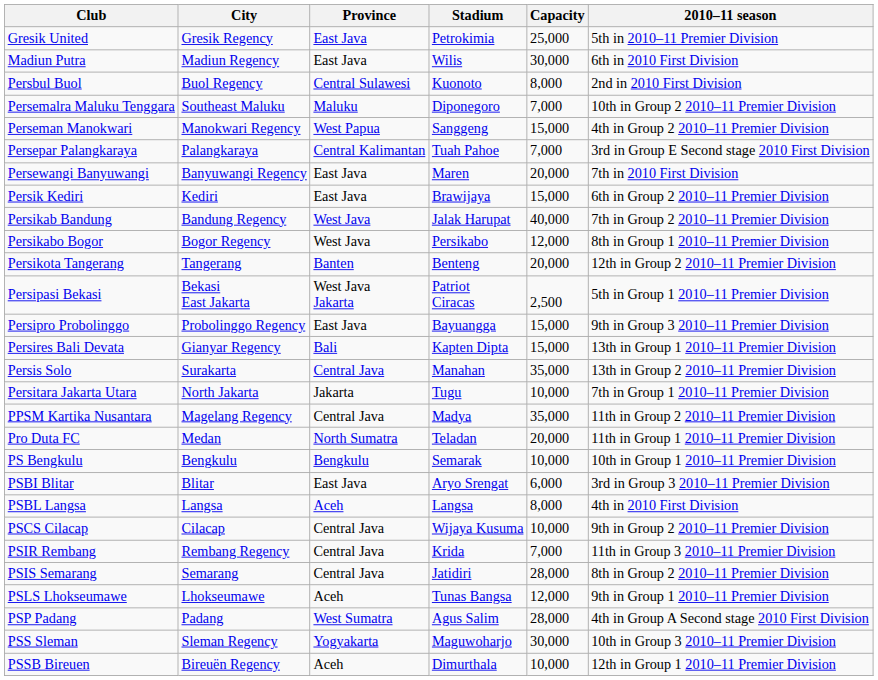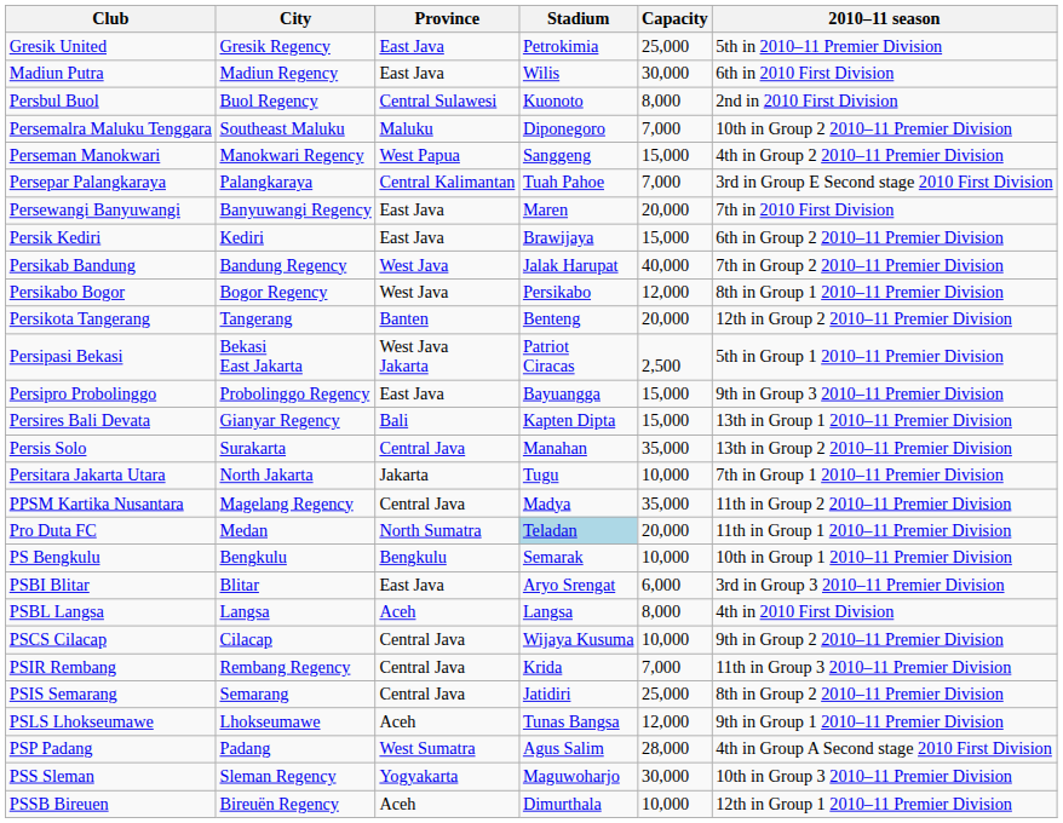 <table class="wikitable sortable">
 <tr>
 <th>Club</th>
 <th>City</th>
 <th>Province</th>
 <th>Stadium</th>
 <th>Capacity</th>
 <th>2010–11 season</th>
 </tr>
 <tr>
 <td><a href='#'>Gresik United</a></td>
 <td><a href='#'>Gresik Regency</a></td>
 <td><a href='#'>East Java</a></td>
 <td><a href='#'>Petrokimia</a></td>
 <td>25,000</td>
 <td>5th in <a href='#'>2010–11 Premier Division</a></td>
 </tr>
 <tr>
 <td><a href='#'>Madiun Putra</a></td>
 <td><a href='#'>Madiun Regency</a></td>
 <td>East Java</td>
 <td><a href='#'>Wilis</a></td>
 <td>30,000</td>
 <td>6th in <a href='#'>2010 First Division</a></td>
 </tr>
 <tr>
 <td><a href='#'>Persbul Buol</a></td>
 <td><a href='#'>Buol Regency</a></td>
 <td><a href='#'>Central Sulawesi</a></td>
 <td><a href='#'>Kuonoto</a></td>
 <td>8,000</td>
 <td>2nd in <a href='#'>2010 First Division</a></td>
 </tr>
 <tr>
 <td><a href='#'>Persemalra Maluku Tenggara</a></td>
 <td><a href='#'>Southeast Maluku</a></td>
 <td><a href='#'>Maluku</a></td>
 <td><a href='#'>Diponegoro</a></td>
 <td>7,000</td>
 <td>10th in Group 2 <a href='#'>2010–11 Premier Division</a></td>
 </tr>
 <tr>
 <td><a href='#'>Perseman Manokwari</a></td>
 <td><a href='#'>Manokwari Regency</a></td>
 <td><a href='#'>West Papua</a></td>
 <td><a href='#'>Sanggeng</a></td>
 <td>15,000</td>
 <td>4th in Group 2 <a href='#'>2010–11 Premier Division</a></td>
 </tr>
 <tr>
 <td><a href='#'>Persepar Palangkaraya</a></td>
 <td><a href='#'>Palangkaraya</a></td>
 <td><a href='#'>Central Kalimantan</a></td>
 <td><a href='#'>Tuah Pahoe</a></td>
 <td>7,000</td>
 <td>3rd in Group E Second stage <a href='#'>2010 First Division</a></td>
 </tr>
 <tr>
 <td><a href='#'>Persewangi Banyuwangi</a></td>
 <td><a href='#'>Banyuwangi Regency</a></td>
 <td>East Java</td>
 <td><a href='#'>Maren</a></td>
 <td>20,000</td>
 <td>7th in <a href='#'>2010 First Division</a></td>
 </tr>
 <tr>
 <td><a href='#'>Persik Kediri</a></td>
 <td><a href='#'>Kediri</a></td>
 <td>East Java</td>
 <td><a href='#'>Brawijaya</a></td>
 <td>15,000</td>
 <td>6th in Group 2 <a href='#'>2010–11 Premier Division</a></td>
 </tr>
 <tr>
 <td><a href='#'>Persikab Bandung</a></td>
 <td><a href='#'>Bandung Regency</a></td>
 <td><a href='#'>West Java</a></td>
 <td><a href='#'>Jalak Harupat</a></td>
 <td>40,000</td>
 <td>7th in Group 2 <a href='#'>2010–11 Premier Division</a></td>
 </tr>
 <tr>
 <td><a href='#'>Persikabo Bogor</a></td>
 <td><a href='#'>Bogor Regency</a></td>
 <td>West Java</td>
 <td><a href='#'>Persikabo</a></td>
 <td>12,000</td>
 <td>8th in Group 1 <a href='#'>2010–11 Premier Division</a></td>
 </tr>
 <tr>
 <td><a href='#'>Persikota Tangerang</a></td>
 <td><a href='#'>Tangerang</a></td>
 <td><a href='#'>Banten</a></td>
 <td><a href='#'>Benteng</a></td>
 <td>20,000</td>
 <td>12th in Group 2 <a href='#'>2010–11 Premier Division</a></td>
 </tr>
 <tr>
 <td><a href='#'>Persipasi Bekasi</a></td>
 <td><a href='#'>Bekasi</a><br><a href='#'>East Jakarta</a></td>
 <td>West Java<br><a href='#'>Jakarta</a></td>
 <td><a href='#'>Patriot</a><br><a href='#'>Ciracas</a></td>
 <td><br>2,500</td>
 <td>5th in Group 1 <a href='#'>2010–11 Premier Division</a></td>
 </tr>
 <tr>
 <td><a href='#'>Persipro Probolinggo</a></td>
 <td><a href='#'>Probolinggo Regency</a></td>
 <td>East Java</td>
 <td><a href='#'>Bayuangga</a></td>
 <td>15,000</td>
 <td>9th in Group 3 <a href='#'>2010–11 Premier Division</a></td>
 </tr>
 <tr>
 <td><a href='#'>Persires Bali Devata</a></td>
 <td><a href='#'>Gianyar Regency</a></td>
 <td><a href='#'>Bali</a></td>
 <td><a href='#'>Kapten Dipta</a></td>
 <td>15,000</td>
 <td>13th in Group 1 <a href='#'>2010–11 Premier Division</a></td>
 </tr>
 <tr>
 <td><a href='#'>Persis Solo</a></td>
 <td><a href='#'>Surakarta</a></td>
 <td><a href='#'>Central Java</a></td>
 <td><a href='#'>Manahan</a></td>
 <td>35,000</td>
 <td>13th in Group 2 <a href='#'>2010–11 Premier Division</a></td>
 </tr>
 <tr>
 <td><a href='#'>Persitara Jakarta Utara</a></td>
 <td><a href='#'>North Jakarta</a></td>
 <td>Jakarta</td>
 <td><a href='#'>Tugu</a></td>
 <td>10,000</td>
 <td>7th in Group 1 <a href='#'>2010–11 Premier Division</a></td>
 </tr>
 <tr>
 <td><a href='#'>PPSM Kartika Nusantara</a></td>
 <td><a href='#'>Magelang Regency</a></td>
 <td>Central Java</td>
 <td><a href='#'>Madya</a></td>
 <td>35,000</td>
 <td>11th in Group 2 <a href='#'>2010–11 Premier Division</a></td>
 </tr>
 <tr>
 <td><a href='#'>Pro Duta FC</a></td>
 <td><a href='#'>Medan</a></td>
 <td><a href='#'>North Sumatra</a></td>
-<td><a href='#'>Teladan</a></td>
+<td style="background: lightblue;"><a href='#'>Teladan</a></td>
 <td>20,000</td>
 <td>11th in Group 1 <a href='#'>2010–11 Premier Division</a></td>
 </tr>
 <tr>
 <td><a href='#'>PS Bengkulu</a></td>
 <td><a href='#'>Bengkulu</a></td>
 <td><a href='#'>Bengkulu</a></td>
 <td><a href='#'>Semarak</a></td>
 <td>10,000</td>
 <td>10th in Group 1 <a href='#'>2010–11 Premier Division</a></td>
 </tr>
 <tr>
 <td><a href='#'>PSBI Blitar</a></td>
 <td><a href='#'>Blitar</a></td>
 <td>East Java</td>
 <td><a href='#'>Aryo Srengat</a></td>
 <td>6,000</td>
 <td>3rd in Group 3 <a href='#'>2010–11 Premier Division</a></td>
 </tr>
 <tr>
 <td><a href='#'>PSBL Langsa</a></td>
 <td><a href='#'>Langsa</a></td>
 <td><a href='#'>Aceh</a></td>
 <td><a href='#'>Langsa</a></td>
 <td>8,000</td>
 <td>4th in <a href='#'>2010 First Division</a></td>
 </tr>
 <tr>
 <td><a href='#'>PSCS Cilacap</a></td>
 <td><a href='#'>Cilacap</a></td>
 <td>Central Java</td>
 <td><a href='#'>Wijaya Kusuma</a></td>
 <td>10,000</td>
 <td>9th in Group 2 <a href='#'>2010–11 Premier Division</a></td>
 </tr>
 <tr>
 <td><a href='#'>PSIR Rembang</a></td>
 <td><a href='#'>Rembang Regency</a></td>
 <td>Central Java</td>
 <td><a href='#'>Krida</a></td>
 <td>7,000</td>
 <td>11th in Group 3 <a href='#'>2010–11 Premier Division</a></td>
 </tr>
 <tr>
 <td><a href='#'>PSIS Semarang</a></td>
 <td><a href='#'>Semarang</a></td>
 <td>Central Java</td>
 <td><a href='#'>Jatidiri</a></td>
-<td>28,000</td>
+<td>25,000</td>
 <td>8th in Group 2 <a href='#'>2010–11 Premier Division</a></td>
 </tr>
 <tr>
 <td><a href='#'>PSLS Lhokseumawe</a></td>
 <td><a href='#'>Lhokseumawe</a></td>
 <td>Aceh</td>
 <td><a href='#'>Tunas Bangsa</a></td>
 <td>12,000</td>
 <td>9th in Group 1 <a href='#'>2010–11 Premier Division</a></td>
 </tr>
 <tr>
 <td><a href='#'>PSP Padang</a></td>
 <td><a href='#'>Padang</a></td>
 <td><a href='#'>West Sumatra</a></td>
 <td><a href='#'>Agus Salim</a></td>
 <td>28,000</td>
 <td>4th in Group A Second stage <a href='#'>2010 First Division</a></td>
 </tr>
 <tr>
 <td><a href='#'>PSS Sleman</a></td>
 <td><a href='#'>Sleman Regency</a></td>
 <td><a href='#'>Yogyakarta</a></td>
 <td><a href='#'>Maguwoharjo</a></td>
 <td>30,000</td>
 <td>10th in Group 3 <a href='#'>2010–11 Premier Division</a></td>
 </tr>
 <tr>
 <td><a href='#'>PSSB Bireuen</a></td>
 <td><a href='#'>Bireuën Regency</a></td>
 <td>Aceh</td>
 <td><a href='#'>Dimurthala</a></td>
 <td>10,000</td>
 <td>12th in Group 1 <a href='#'>2010–11 Premier Division</a></td>
 </tr>
 </table>
